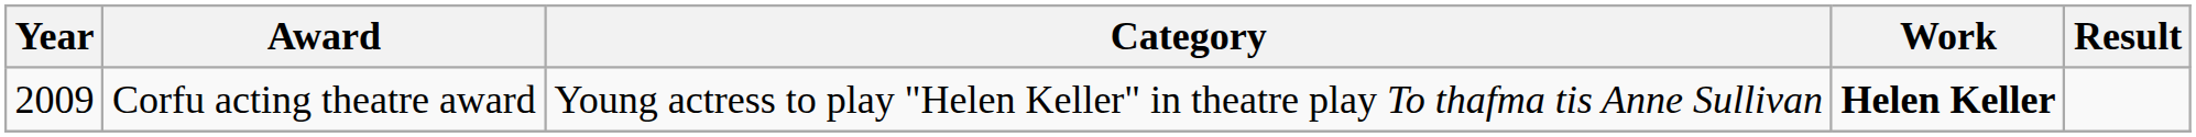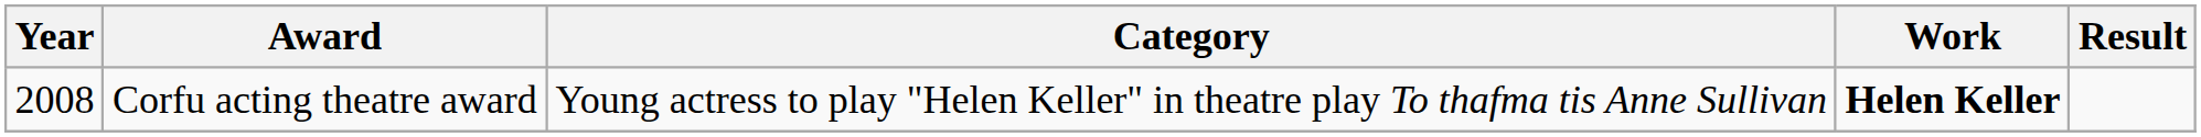 <table class="wikitable">
 <tr>
 <th>Year</th>
 <th>Award</th>
 <th>Category</th>
 <th>Work</th>
 <th>Result</th>
 </tr>
 <tr>
-<td>2009</td>
+<td>2008</td>
 <td>Corfu acting theatre award</td>
 <td>Young actress to play "Helen Keller" in theatre play <em>To thafma tis Anne Sullivan</em></td>
 <td><strong>Helen Keller</strong></td>
 <td></td>
 </tr>
 <tr>
 </tr>
 </table>
